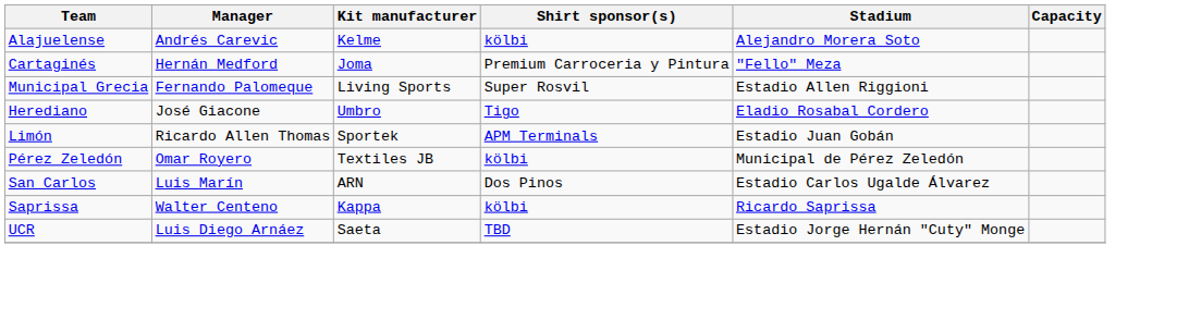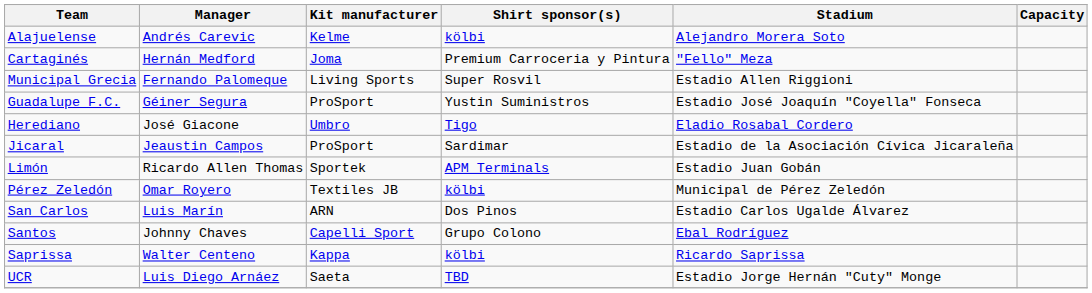 <table class="wikitable sortable">
 <tr>
 <th>Team</th>
 <th>Manager</th>
 <th>Kit manufacturer</th>
 <th>Shirt sponsor(s)</th>
 <th>Stadium</th>
 <th>Capacity</th>
 </tr>
 <tr>
 <td><a href='#'>Alajuelense</a></td>
 <td> <a href='#'>Andrés Carevic</a></td>
 <td><a href='#'>Kelme</a></td>
 <td><a href='#'>kölbi</a></td>
 <td><a href='#'>Alejandro Morera Soto</a></td>
 <td style="text-align:center;"></td>
 </tr>
 <tr>
 <td><a href='#'>Cartaginés</a></td>
 <td> <a href='#'>Hernán Medford</a></td>
 <td><a href='#'>Joma</a></td>
 <td>Premium Carroceria y Pintura</td>
 <td><a href='#'>"Fello" Meza</a></td>
 <td style="text-align:center;"></td>
 </tr>
 <tr>
 <td><a href='#'>Municipal Grecia</a></td>
 <td> <a href='#'>Fernando Palomeque</a></td>
 <td>Living Sports</td>
 <td>Super Rosvil</td>
 <td>Estadio Allen Riggioni</td>
 <td style="text-align:center;"></td>
 </tr>
 <tr>
+<td><a href='#'>Guadalupe F.C.</a></td>
+<td> <a href='#'>Géiner Segura</a></td>
+<td>ProSport</td>
+<td>Yustin Suministros</td>
+<td>Estadio José Joaquín "Coyella" Fonseca</td>
+<td style="text-align:center;"></td>
+</tr>
+<tr>
 <td><a href='#'>Herediano</a></td>
 <td> José Giacone</td>
 <td><a href='#'>Umbro</a></td>
 <td><a href='#'>Tigo</a></td>
 <td><a href='#'>Eladio Rosabal Cordero</a></td>
+<td style="text-align:center;"></td>
+</tr>
+<tr>
+<td><a href='#'>Jicaral</a></td>
+<td> <a href='#'>Jeaustin Campos</a></td>
+<td>ProSport</td>
+<td>Sardimar</td>
+<td>Estadio de la Asociación Cívica Jicaraleña</td>
 <td style="text-align:center;"></td>
 </tr>
 <tr>
 <td><a href='#'>Limón</a></td>
 <td> Ricardo Allen Thomas</td>
 <td>Sportek</td>
 <td><a href='#'>APM Terminals</a></td>
 <td>Estadio Juan Gobán</td>
 <td style="text-align:center;"></td>
 </tr>
 <tr>
 <td><a href='#'>Pérez Zeledón</a></td>
 <td> <a href='#'>Omar Royero</a></td>
 <td>Textiles JB</td>
 <td><a href='#'>kölbi</a></td>
 <td>Municipal de Pérez Zeledón</td>
 <td style="text-align:center;"></td>
 </tr>
 <tr>
 <td><a href='#'>San Carlos</a></td>
 <td> <a href='#'>Luis Marín</a></td>
 <td>ARN</td>
 <td>Dos Pinos</td>
 <td>Estadio Carlos Ugalde Álvarez</td>
 <td style="text-align:center;"></td>
 </tr>
 <tr>
+<td><a href='#'>Santos</a></td>
+<td> Johnny Chaves</td>
+<td><a href='#'>Capelli Sport</a></td>
+<td>Grupo Colono</td>
+<td><a href='#'>Ebal Rodríguez</a></td>
+<td style="text-align:center;"></td>
+</tr>
+<tr>
 <td><a href='#'>Saprissa</a></td>
 <td> <a href='#'>Walter Centeno</a></td>
 <td><a href='#'>Kappa</a></td>
 <td><a href='#'>kölbi</a></td>
 <td><a href='#'>Ricardo Saprissa</a></td>
 <td style="text-align:center;"></td>
 </tr>
 <tr>
 <td><a href='#'>UCR</a></td>
 <td> <a href='#'>Luis Diego Arnáez</a></td>
 <td>Saeta</td>
 <td><a href='#'>TBD</a></td>
 <td>Estadio Jorge Hernán "Cuty" Monge</td>
 <td style="text-align:center;"></td>
 </tr>
 <tr>
 </tr>
 </table>
